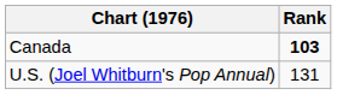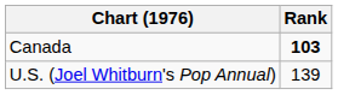 <table class="wikitable">
 <tr>
 <th align="left">Chart (1976)</th>
 <th style="text-align:center;">Rank</th>
 </tr>
 <tr>
 <td>Canada</td>
 <td style="text-align:center;"><strong>103</strong></td>
 </tr>
 <tr>
 <td>U.S. (<a href='#'>Joel Whitburn</a>'s <em>Pop Annual</em>)</td>
-<td style="text-align:center;">131</td>
+<td style="text-align:center;">139</td>
 </tr>
 </table>
